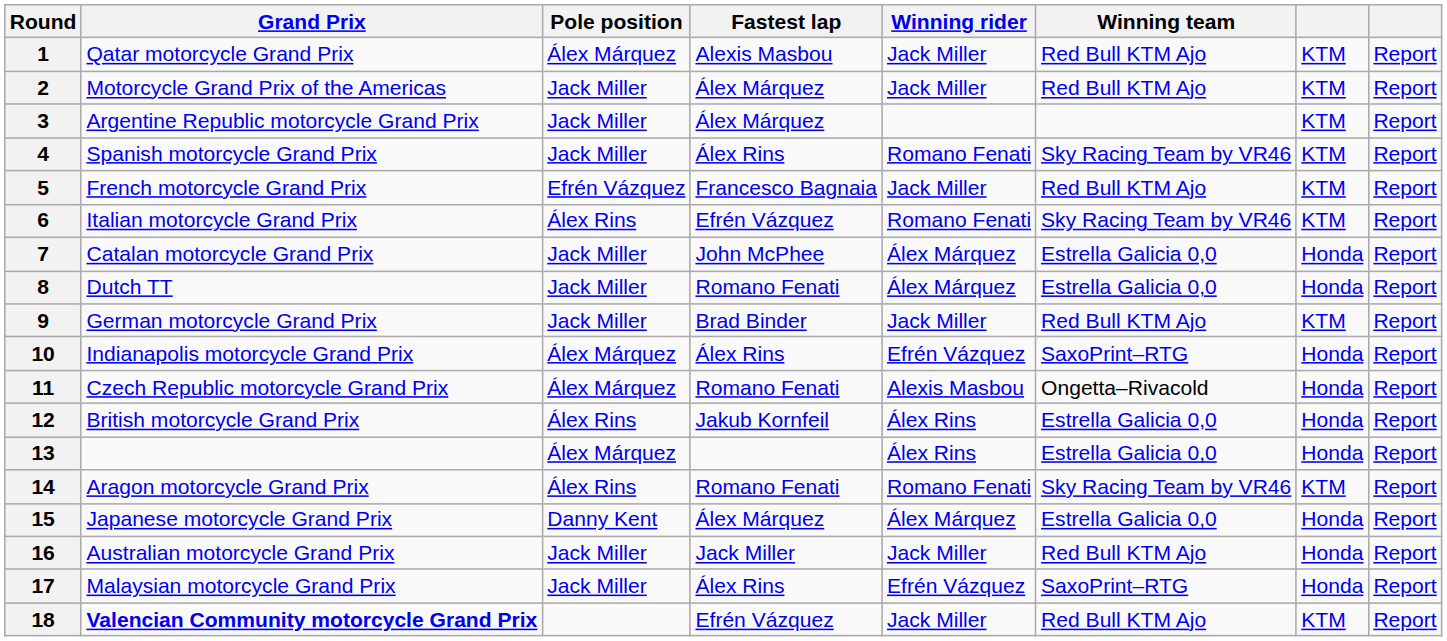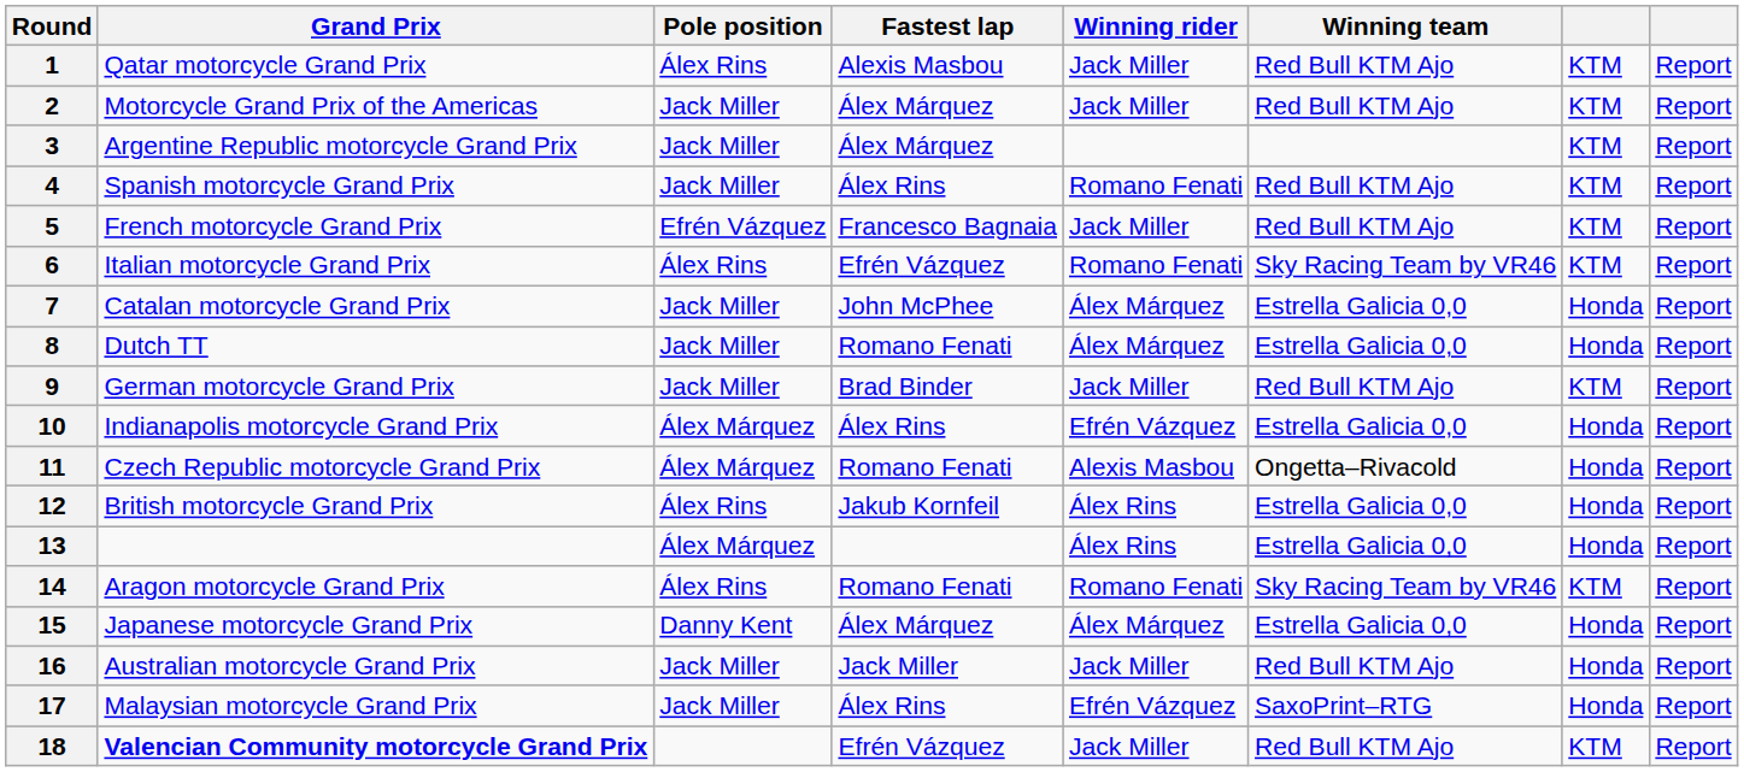 <table class="wikitable sortable" style="font-size: 85%">
 <tr>
 <th>Round</th>
 <th><a href='#'>Grand Prix</a></th>
 <th>Pole position</th>
 <th>Fastest lap</th>
 <th><a href='#'>Winning rider</a></th>
 <th>Winning team</th>
 <th></th>
 <th class="unsortable"></th>
 </tr>
 <tr>
 <th>1</th>
 <td> <a href='#'>Qatar motorcycle Grand Prix</a></td>
-<td> <a href='#'>Álex Márquez</a></td>
+<td> <a href='#'>Álex Rins</a></td>
 <td> <a href='#'>Alexis Masbou</a></td>
 <td> <a href='#'>Jack Miller</a></td>
 <td> <a href='#'>Red Bull KTM Ajo</a></td>
 <td> <a href='#'>KTM</a></td>
 <td><a href='#'>Report</a></td>
 </tr>
 <tr>
 <th>2</th>
 <td> <a href='#'>Motorcycle Grand Prix of the Americas</a></td>
 <td> <a href='#'>Jack Miller</a></td>
 <td> <a href='#'>Álex Márquez</a></td>
 <td> <a href='#'>Jack Miller</a></td>
 <td> <a href='#'>Red Bull KTM Ajo</a></td>
 <td> <a href='#'>KTM</a></td>
 <td><a href='#'>Report</a></td>
 </tr>
 <tr>
 <th>3</th>
 <td> <a href='#'>Argentine Republic motorcycle Grand Prix</a></td>
 <td> <a href='#'>Jack Miller</a></td>
 <td> <a href='#'>Álex Márquez</a></td>
 <td></td>
 <td></td>
 <td> <a href='#'>KTM</a></td>
 <td><a href='#'>Report</a></td>
 </tr>
 <tr>
 <th>4</th>
 <td> <a href='#'>Spanish motorcycle Grand Prix</a></td>
 <td> <a href='#'>Jack Miller</a></td>
 <td> <a href='#'>Álex Rins</a></td>
 <td> <a href='#'>Romano Fenati</a></td>
-<td> <a href='#'>Sky Racing Team by VR46</a></td>
+<td> <a href='#'>Red Bull KTM Ajo</a></td>
 <td> <a href='#'>KTM</a></td>
 <td><a href='#'>Report</a></td>
 </tr>
 <tr>
 <th>5</th>
 <td> <a href='#'>French motorcycle Grand Prix</a></td>
 <td> <a href='#'>Efrén Vázquez</a></td>
 <td> <a href='#'>Francesco Bagnaia</a></td>
 <td> <a href='#'>Jack Miller</a></td>
 <td> <a href='#'>Red Bull KTM Ajo</a></td>
 <td> <a href='#'>KTM</a></td>
 <td><a href='#'>Report</a></td>
 </tr>
 <tr>
 <th>6</th>
 <td> <a href='#'>Italian motorcycle Grand Prix</a></td>
 <td> <a href='#'>Álex Rins</a></td>
 <td> <a href='#'>Efrén Vázquez</a></td>
 <td> <a href='#'>Romano Fenati</a></td>
 <td> <a href='#'>Sky Racing Team by VR46</a></td>
 <td> <a href='#'>KTM</a></td>
 <td><a href='#'>Report</a></td>
 </tr>
 <tr>
 <th>7</th>
 <td> <a href='#'>Catalan motorcycle Grand Prix</a></td>
 <td> <a href='#'>Jack Miller</a></td>
 <td> <a href='#'>John McPhee</a></td>
 <td> <a href='#'>Álex Márquez</a></td>
 <td> <a href='#'>Estrella Galicia 0,0</a></td>
 <td> <a href='#'>Honda</a></td>
 <td><a href='#'>Report</a></td>
 </tr>
 <tr>
 <th>8</th>
 <td> <a href='#'>Dutch TT</a></td>
 <td> <a href='#'>Jack Miller</a></td>
 <td> <a href='#'>Romano Fenati</a></td>
 <td> <a href='#'>Álex Márquez</a></td>
 <td> <a href='#'>Estrella Galicia 0,0</a></td>
 <td> <a href='#'>Honda</a></td>
 <td><a href='#'>Report</a></td>
 </tr>
 <tr>
 <th>9</th>
 <td> <a href='#'>German motorcycle Grand Prix</a></td>
 <td> <a href='#'>Jack Miller</a></td>
 <td> <a href='#'>Brad Binder</a></td>
 <td> <a href='#'>Jack Miller</a></td>
 <td> <a href='#'>Red Bull KTM Ajo</a></td>
 <td> <a href='#'>KTM</a></td>
 <td><a href='#'>Report</a></td>
 </tr>
 <tr>
 <th>10</th>
 <td> <a href='#'>Indianapolis motorcycle Grand Prix</a></td>
 <td> <a href='#'>Álex Márquez</a></td>
 <td> <a href='#'>Álex Rins</a></td>
 <td> <a href='#'>Efrén Vázquez</a></td>
-<td> <a href='#'>SaxoPrint–RTG</a></td>
+<td> <a href='#'>Estrella Galicia 0,0</a></td>
 <td> <a href='#'>Honda</a></td>
 <td><a href='#'>Report</a></td>
 </tr>
 <tr>
 <th>11</th>
 <td> <a href='#'>Czech Republic motorcycle Grand Prix</a></td>
 <td> <a href='#'>Álex Márquez</a></td>
 <td> <a href='#'>Romano Fenati</a></td>
 <td> <a href='#'>Alexis Masbou</a></td>
 <td> Ongetta–Rivacold</td>
 <td> <a href='#'>Honda</a></td>
 <td><a href='#'>Report</a></td>
 </tr>
 <tr>
 <th>12</th>
 <td> <a href='#'>British motorcycle Grand Prix</a></td>
 <td> <a href='#'>Álex Rins</a></td>
 <td> <a href='#'>Jakub Kornfeil</a></td>
 <td> <a href='#'>Álex Rins</a></td>
 <td> <a href='#'>Estrella Galicia 0,0</a></td>
 <td> <a href='#'>Honda</a></td>
 <td><a href='#'>Report</a></td>
 </tr>
 <tr>
 <th>13</th>
 <td></td>
 <td> <a href='#'>Álex Márquez</a></td>
 <td></td>
 <td> <a href='#'>Álex Rins</a></td>
 <td> <a href='#'>Estrella Galicia 0,0</a></td>
 <td> <a href='#'>Honda</a></td>
 <td><a href='#'>Report</a></td>
 </tr>
 <tr>
 <th>14</th>
 <td> <a href='#'>Aragon motorcycle Grand Prix</a></td>
 <td> <a href='#'>Álex Rins</a></td>
 <td> <a href='#'>Romano Fenati</a></td>
 <td> <a href='#'>Romano Fenati</a></td>
 <td> <a href='#'>Sky Racing Team by VR46</a></td>
 <td> <a href='#'>KTM</a></td>
 <td><a href='#'>Report</a></td>
 </tr>
 <tr>
 <th>15</th>
 <td> <a href='#'>Japanese motorcycle Grand Prix</a></td>
 <td> <a href='#'>Danny Kent</a></td>
 <td> <a href='#'>Álex Márquez</a></td>
 <td> <a href='#'>Álex Márquez</a></td>
 <td> <a href='#'>Estrella Galicia 0,0</a></td>
 <td> <a href='#'>Honda</a></td>
 <td><a href='#'>Report</a></td>
 </tr>
 <tr>
 <th>16</th>
 <td> <a href='#'>Australian motorcycle Grand Prix</a></td>
 <td> <a href='#'>Jack Miller</a></td>
 <td> <a href='#'>Jack Miller</a></td>
 <td> <a href='#'>Jack Miller</a></td>
 <td> <a href='#'>Red Bull KTM Ajo</a></td>
 <td> <a href='#'>Honda</a></td>
 <td><a href='#'>Report</a></td>
 </tr>
 <tr>
 <th>17</th>
 <td> <a href='#'>Malaysian motorcycle Grand Prix</a></td>
 <td> <a href='#'>Jack Miller</a></td>
 <td> <a href='#'>Álex Rins</a></td>
 <td> <a href='#'>Efrén Vázquez</a></td>
 <td> <a href='#'>SaxoPrint–RTG</a></td>
 <td> <a href='#'>Honda</a></td>
 <td><a href='#'>Report</a></td>
 </tr>
 <tr>
 <th>18</th>
 <td><strong> <a href='#'>Valencian Community motorcycle Grand Prix</a></strong></td>
 <td></td>
 <td> <a href='#'>Efrén Vázquez</a></td>
 <td> <a href='#'>Jack Miller</a></td>
 <td> <a href='#'>Red Bull KTM Ajo</a></td>
 <td> <a href='#'>KTM</a></td>
 <td><a href='#'>Report</a></td>
 </tr>
 </table>
